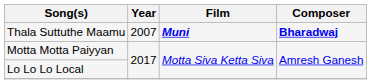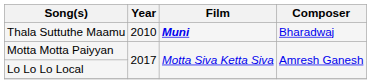 <table class="wikitable sortable" style="background:#f5f5f5;">
 <tr>
 <th scope="col">Song(s)</th>
 <th scope="col">Year</th>
 <th scope="col">Film</th>
 <th scope="col">Composer</th>
 </tr>
 <tr>
 <td>Thala Suttuthe Maamu</td>
-<td>2007</td>
+<td>2010</td>
 <td><strong><em><a href='#'>Muni</a></em></strong></td>
-<td><strong><a href='#'> Bharadwaj</a></strong></td>
+<td><a href='#'> Bharadwaj</a></td>
 </tr>
 <tr>
 <td>Motta Motta Paiyyan</td>
 <td rowspan="2">2017</td>
 <td rowspan="2"><em><a href='#'>Motta Siva Ketta Siva</a></em></td>
 <td rowspan="2"><a href='#'>Amresh Ganesh</a></td>
 </tr>
 <tr>
 <td>Lo Lo Lo Local</td>
 </tr>
 <tr>
 </tr>
 </table>
